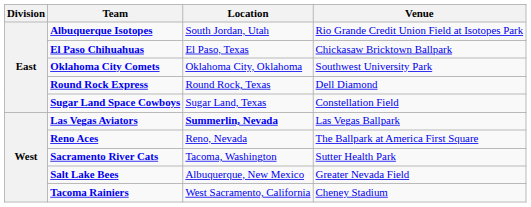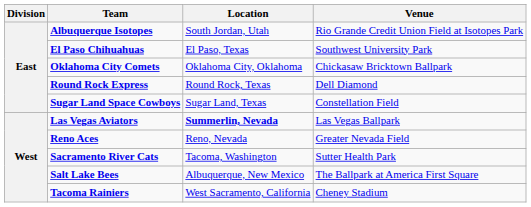 <table class="wikitable" style="font-size:85%">
 <tr>
 <th>Division</th>
 <th>Team</th>
 <th>Location</th>
 <th>Venue</th>
 </tr>
 <tr>
 <th rowspan="5">East</th>
 <td><strong><a href='#'>Albuquerque Isotopes</a></strong></td>
 <td><a href='#'>South Jordan, Utah</a></td>
 <td><a href='#'>Rio Grande Credit Union Field at Isotopes Park</a></td>
 </tr>
 <tr>
 <td><strong><a href='#'>El Paso Chihuahuas</a></strong></td>
 <td><a href='#'>El Paso, Texas</a></td>
-<td><a href='#'>Chickasaw Bricktown Ballpark</a></td>
+<td><a href='#'>Southwest University Park</a></td>
 </tr>
 <tr>
 <td><strong><a href='#'>Oklahoma City Comets</a></strong></td>
 <td><a href='#'>Oklahoma City, Oklahoma</a></td>
-<td><a href='#'>Southwest University Park</a></td>
+<td><a href='#'>Chickasaw Bricktown Ballpark</a></td>
 </tr>
 <tr>
 <td><strong><a href='#'>Round Rock Express</a></strong></td>
 <td><a href='#'>Round Rock, Texas</a></td>
 <td><a href='#'>Dell Diamond</a></td>
 </tr>
 <tr>
 <td><strong><a href='#'>Sugar Land Space Cowboys</a></strong></td>
 <td><a href='#'>Sugar Land, Texas</a></td>
 <td><a href='#'>Constellation Field</a></td>
 </tr>
 <tr>
 <th rowspan="5">West</th>
 <td><strong><a href='#'>Las Vegas Aviators</a></strong></td>
 <td><strong><a href='#'>Summerlin, Nevada</a></strong></td>
 <td><a href='#'>Las Vegas Ballpark</a></td>
 </tr>
 <tr>
 <td><strong><a href='#'>Reno Aces</a></strong></td>
 <td><a href='#'>Reno, Nevada</a></td>
-<td><a href='#'>The Ballpark at America First Square</a></td>
+<td><a href='#'>Greater Nevada Field</a></td>
 </tr>
 <tr>
 <td><strong><a href='#'>Sacramento River Cats</a></strong></td>
 <td><a href='#'>Tacoma, Washington</a></td>
 <td><a href='#'>Sutter Health Park</a></td>
 </tr>
 <tr>
 <td><strong><a href='#'>Salt Lake Bees</a></strong></td>
 <td><a href='#'>Albuquerque, New Mexico</a></td>
-<td><a href='#'>Greater Nevada Field</a></td>
+<td><a href='#'>The Ballpark at America First Square</a></td>
 </tr>
 <tr>
 <td><strong><a href='#'>Tacoma Rainiers</a></strong></td>
 <td><a href='#'>West Sacramento, California</a></td>
 <td><a href='#'>Cheney Stadium</a></td>
 </tr>
 </table>
